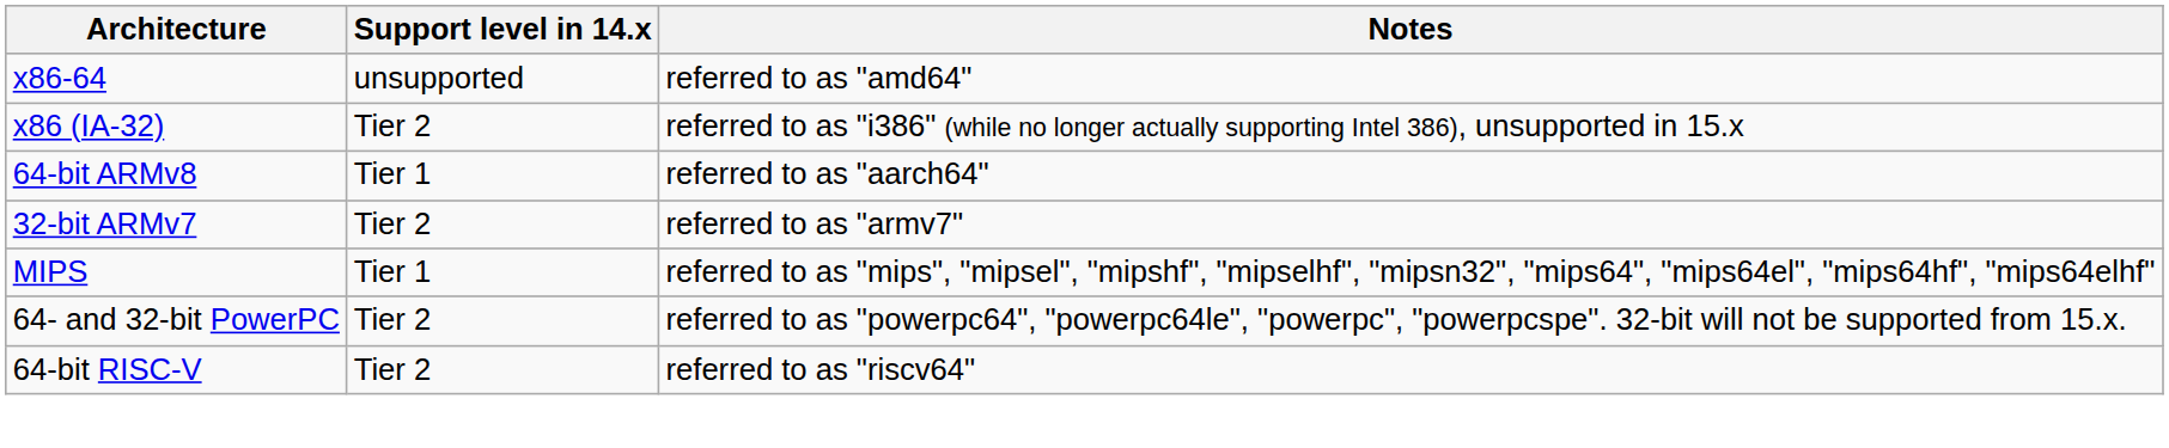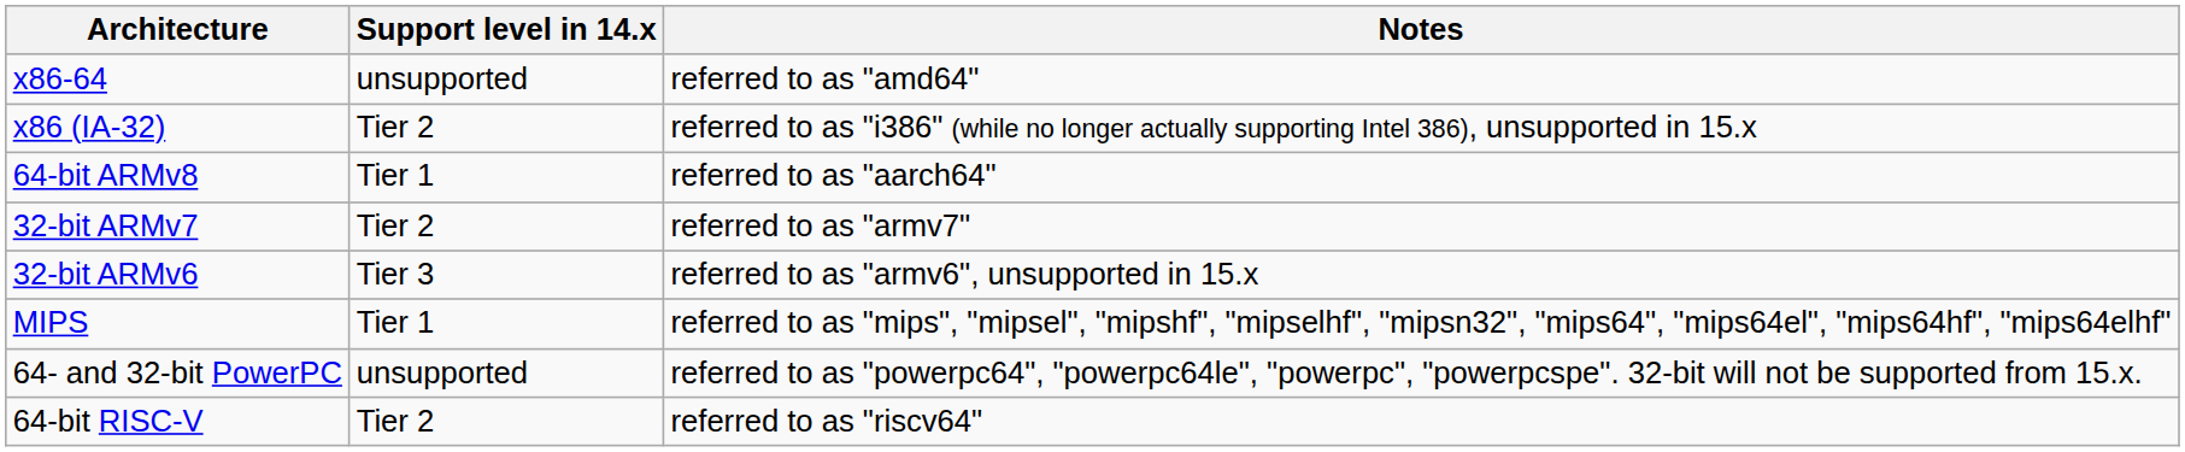 <table class="wikitable sortable">
 <tr>
 <th>Architecture</th>
 <th>Support level in 14.x</th>
 <th>Notes</th>
 </tr>
 <tr>
 <td><a href='#'>x86-64</a></td>
 <td>unsupported</td>
 <td>referred to as "amd64"</td>
 </tr>
 <tr>
 <td><a href='#'>x86 (IA-32)</a></td>
 <td>Tier 2</td>
 <td>referred to as "i386" <small>(while no longer actually supporting Intel 386)</small>, unsupported in 15.x</td>
 </tr>
 <tr>
 <td><a href='#'>64-bit ARMv8</a></td>
 <td>Tier 1</td>
 <td>referred to as "aarch64"</td>
 </tr>
 <tr>
 <td><a href='#'>32-bit ARMv7</a></td>
 <td>Tier 2</td>
 <td>referred to as "armv7"</td>
 </tr>
 <tr>
+<td><a href='#'>32-bit ARMv6</a></td>
+<td>Tier 3</td>
+<td>referred to as "armv6", unsupported in 15.x</td>
+</tr>
+<tr>
 <td><a href='#'>MIPS</a></td>
 <td>Tier 1</td>
 <td>referred to as "mips", "mipsel", "mipshf", "mipselhf", "mipsn32", "mips64", "mips64el", "mips64hf", "mips64elhf"</td>
 </tr>
 <tr>
 <td>64- and 32-bit <a href='#'>PowerPC</a></td>
-<td>Tier 2</td>
+<td>unsupported</td>
 <td>referred to as "powerpc64", "powerpc64le", "powerpc", "powerpcspe". 32-bit will not be supported from 15.x.</td>
 </tr>
 <tr>
 <td>64-bit <a href='#'>RISC-V</a></td>
 <td>Tier 2</td>
 <td>referred to as "riscv64"</td>
 </tr>
 </table>
